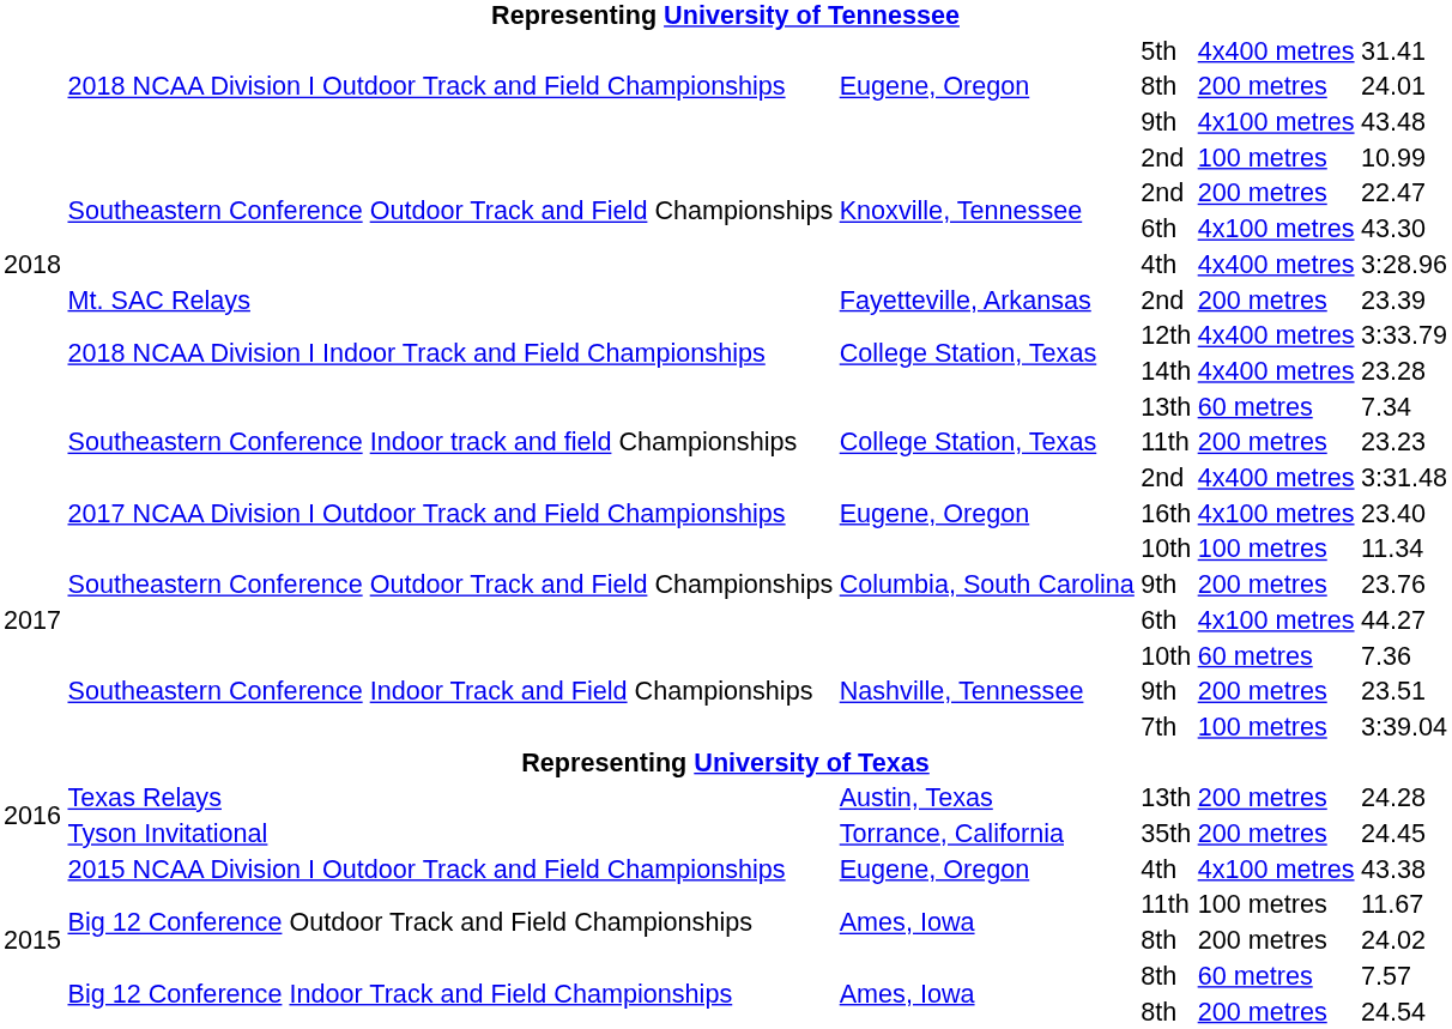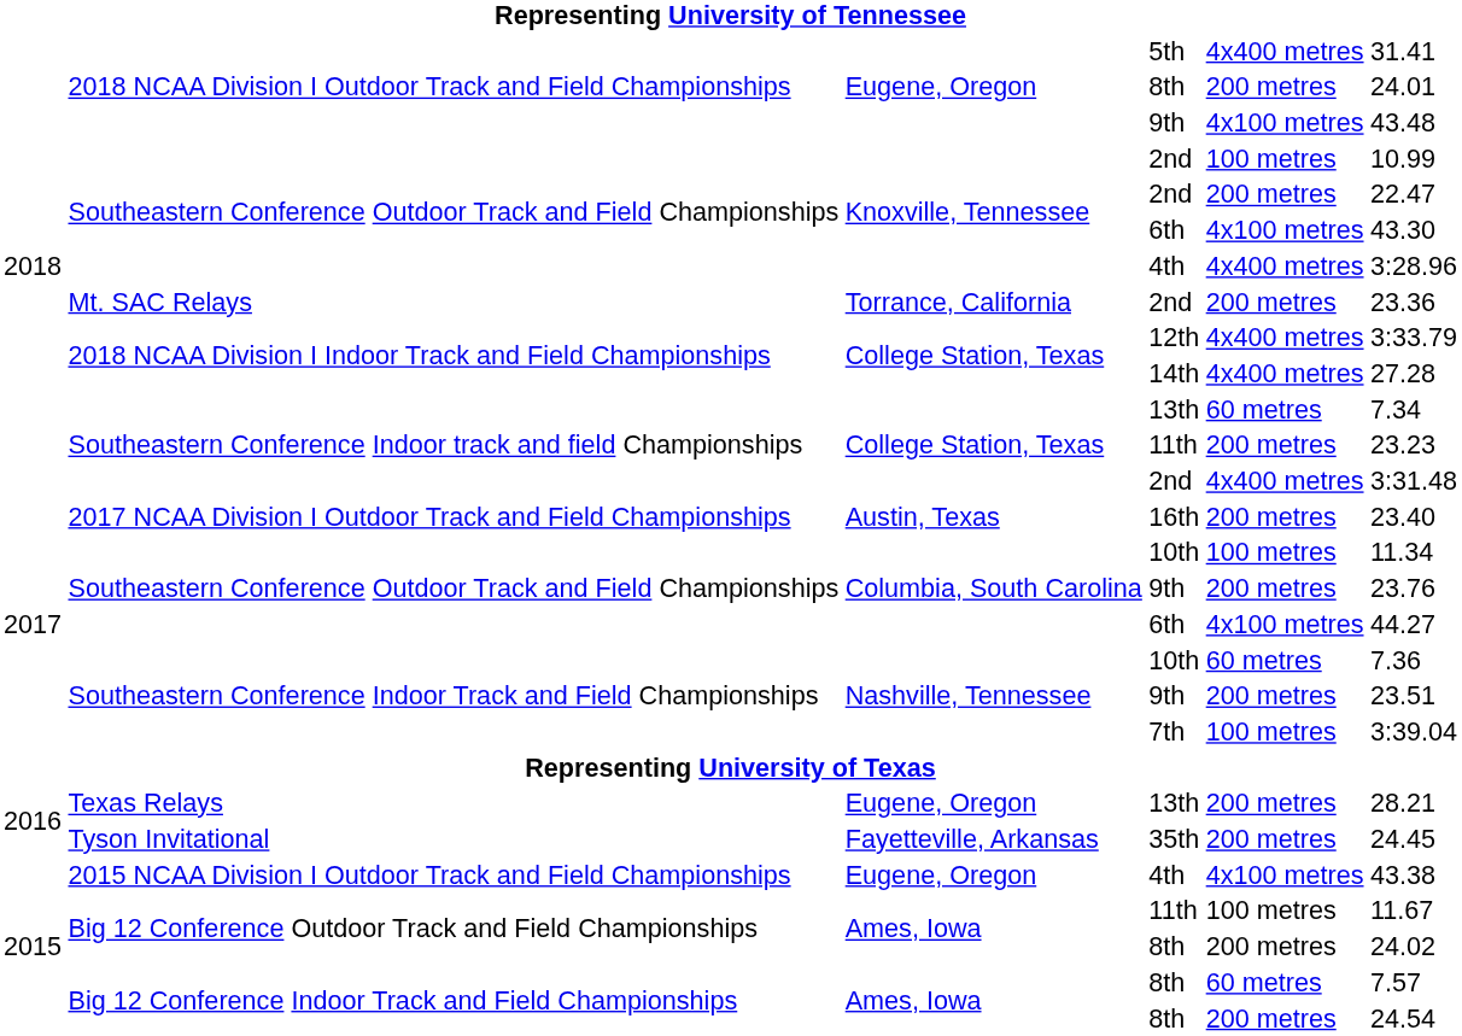 <table>
 <tr>
 <th colspan=6>Representing <a href='#'>University of Tennessee</a></th>
 </tr>
 <tr>
 <td rowspan=13>2018</td>
 <td rowspan=3><a href='#'>2018 NCAA Division I Outdoor Track and Field Championships</a></td>
 <td rowspan=3><a href='#'>Eugene, Oregon</a></td>
 <td>5th</td>
 <td><a href='#'>4x400 metres</a></td>
 <td>31.41</td>
 </tr>
 <tr>
 <td>8th</td>
 <td><a href='#'>200 metres</a></td>
 <td>24.01</td>
 </tr>
 <tr>
 <td>9th</td>
 <td><a href='#'>4x100 metres</a></td>
 <td>43.48</td>
 </tr>
 <tr>
 <td rowspan=4><a href='#'>Southeastern Conference</a> <a href='#'>Outdoor Track and Field</a> Championships</td>
 <td rowspan=4><a href='#'>Knoxville, Tennessee</a></td>
 <td>2nd</td>
 <td><a href='#'>100 metres</a></td>
 <td>10.99</td>
 </tr>
 <tr>
 <td>2nd</td>
 <td><a href='#'>200 metres</a></td>
 <td>22.47</td>
 </tr>
 <tr>
 <td>6th</td>
 <td><a href='#'>4x100 metres</a></td>
 <td>43.30</td>
 </tr>
 <tr>
 <td>4th</td>
 <td><a href='#'>4x400 metres</a></td>
 <td>3:28.96</td>
 </tr>
 <tr>
 <td><a href='#'>Mt. SAC Relays</a></td>
-<td><a href='#'>Fayetteville, Arkansas</a></td>
+<td><a href='#'>Torrance, California</a></td>
 <td>2nd</td>
 <td><a href='#'>200 metres</a></td>
-<td>23.39</td>
+<td>23.36</td>
 </tr>
 <tr>
 <td rowspan=2><a href='#'>2018 NCAA Division I Indoor Track and Field Championships</a></td>
 <td rowspan=2><a href='#'>College Station, Texas</a></td>
 <td>12th</td>
 <td><a href='#'>4x400 metres</a></td>
 <td>3:33.79</td>
 </tr>
 <tr>
 <td>14th</td>
 <td><a href='#'>4x400 metres</a></td>
-<td>23.28</td>
+<td>27.28</td>
 </tr>
 <tr>
 <td rowspan=3><a href='#'>Southeastern Conference</a> <a href='#'>Indoor track and field</a> Championships</td>
 <td rowspan=3><a href='#'>College Station, Texas</a></td>
 <td>13th</td>
 <td><a href='#'>60 metres</a></td>
 <td>7.34</td>
 </tr>
 <tr>
 <td>11th</td>
 <td><a href='#'>200 metres</a></td>
 <td>23.23</td>
 </tr>
 <tr>
 <td>2nd</td>
 <td><a href='#'>4x400 metres</a></td>
 <td>3:31.48</td>
 </tr>
 <tr>
 <td rowspan=7>2017</td>
 <td rowspan=1><a href='#'>2017 NCAA Division I Outdoor Track and Field Championships</a></td>
-<td rowspan=1><a href='#'>Eugene, Oregon</a></td>
+<td rowspan=1><a href='#'>Austin, Texas</a></td>
 <td>16th</td>
-<td><a href='#'>4x100 metres</a></td>
+<td><a href='#'>200 metres</a></td>
 <td>23.40</td>
 </tr>
 <tr>
 <td rowspan=3><a href='#'>Southeastern Conference</a> <a href='#'>Outdoor Track and Field</a> Championships</td>
 <td rowspan=3><a href='#'>Columbia, South Carolina</a></td>
 <td>10th</td>
 <td><a href='#'>100 metres</a></td>
 <td>11.34</td>
 </tr>
 <tr>
 <td>9th</td>
 <td><a href='#'>200 metres</a></td>
 <td>23.76</td>
 </tr>
 <tr>
 <td>6th</td>
 <td><a href='#'>4x100 metres</a></td>
 <td>44.27</td>
 </tr>
 <tr>
 <td rowspan=3><a href='#'>Southeastern Conference</a> <a href='#'>Indoor Track and Field</a> Championships</td>
 <td rowspan=3><a href='#'>Nashville, Tennessee</a></td>
 <td>10th</td>
 <td><a href='#'>60 metres</a></td>
 <td>7.36</td>
 </tr>
 <tr>
 <td>9th</td>
 <td><a href='#'>200 metres</a></td>
 <td>23.51</td>
 </tr>
 <tr>
 <td>7th</td>
 <td><a href='#'>100 metres</a></td>
 <td>3:39.04</td>
 </tr>
 <tr>
 <th colspan=6>Representing <a href='#'>University of Texas</a></th>
 </tr>
 <tr>
 <td rowspan=2>2016</td>
 <td rowspan=1><a href='#'>Texas Relays</a></td>
-<td rowspan=1><a href='#'>Austin, Texas</a></td>
+<td rowspan=1><a href='#'>Eugene, Oregon</a></td>
 <td>13th</td>
 <td><a href='#'>200 metres</a></td>
-<td>24.28</td>
+<td>28.21</td>
 </tr>
 <tr>
 <td><a href='#'>Tyson Invitational</a></td>
-<td><a href='#'>Torrance, California</a></td>
+<td><a href='#'>Fayetteville, Arkansas</a></td>
 <td>35th</td>
 <td><a href='#'>200 metres</a></td>
 <td>24.45</td>
 </tr>
 <tr>
 <td rowspan=5>2015</td>
 <td rowspan=1><a href='#'>2015 NCAA Division I Outdoor Track and Field Championships</a></td>
 <td rowspan=1><a href='#'>Eugene, Oregon</a></td>
 <td>4th</td>
 <td><a href='#'>4x100 metres</a></td>
 <td>43.38</td>
 </tr>
 <tr>
 <td rowspan=2><a href='#'>Big 12 Conference</a> Outdoor Track and Field Championships</td>
 <td rowspan=2><a href='#'>Ames, Iowa</a></td>
 <td>11th</td>
 <td>100 metres</td>
 <td>11.67</td>
 </tr>
 <tr>
 <td>8th</td>
 <td>200 metres</td>
 <td>24.02</td>
 </tr>
 <tr>
 <td rowspan=2><a href='#'>Big 12 Conference</a> <a href='#'>Indoor Track and Field Championships</a></td>
 <td rowspan=2><a href='#'>Ames, Iowa</a></td>
 <td>8th</td>
 <td><a href='#'>60 metres</a></td>
 <td>7.57</td>
 </tr>
 <tr>
 <td>8th</td>
 <td><a href='#'>200 metres</a></td>
 <td>24.54</td>
 </tr>
 <tr>
 </tr>
 </table>
